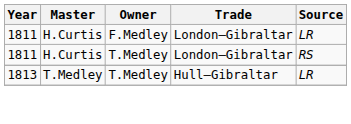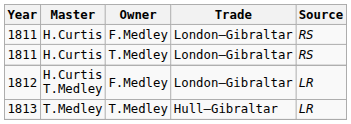 <table class=" wikitable">
 <tr>
 <th>Year</th>
 <th>Master</th>
 <th>Owner</th>
 <th>Trade</th>
 <th>Source</th>
 </tr>
 <tr>
 <td>1811</td>
 <td>H.Curtis</td>
 <td>F.Medley</td>
 <td>London–Gibraltar</td>
-<td><em>LR</em></td>
+<td><em>RS</em></td>
 </tr>
 <tr>
 <td>1811</td>
 <td>H.Curtis</td>
 <td>T.Medley</td>
 <td>London–Gibraltar</td>
 <td><em>RS</em></td>
 </tr>
 <tr>
 </tr>
 <tr>
+<td>1812</td>
+<td>H.Curtis<br>T.Medley</td>
+<td>F.Medley</td>
+<td>London–Gibraltar</td>
+<td><em>LR</em></td>
+</tr>
+<tr>
 <td>1813</td>
 <td>T.Medley</td>
 <td>T.Medley</td>
 <td>Hull–Gibraltar</td>
 <td><em>LR</em></td>
 </tr>
 <tr>
 </tr>
 </table>
